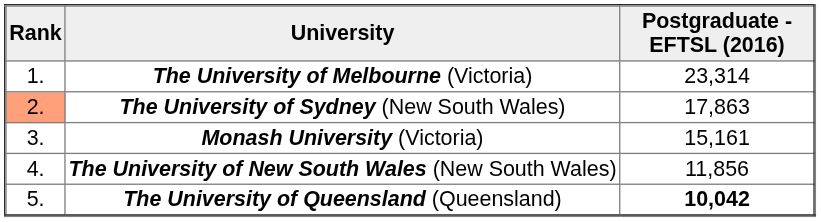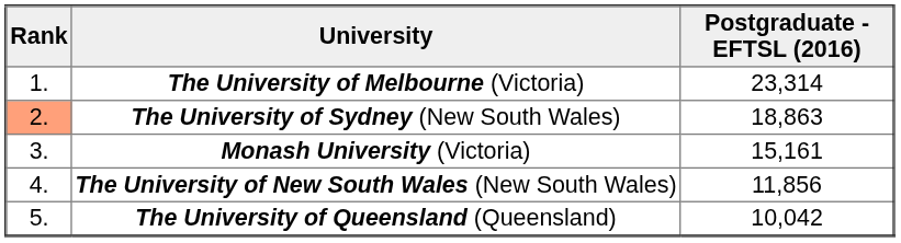 <table border="2" cellspacing="1" cellpadding="2" style="border-collapse: collapse;">
 <tr>
 <th colspan=1 style="background:#efefef;" align=center>Rank</th>
 <th colspan=1 style="background:#efefef;" align=center>University</th>
 <th colspan=1 style="background:#efefef;" align=center width=140>Postgraduate - EFTSL (2016)</th>
 </tr>
 <tr>
 <td align=center>1.</td>
 <td align=center><strong><em>The University of Melbourne</em></strong> (Victoria)</td>
 <td align=center>23,314</td>
 </tr>
 <tr>
 <td align=center style="background: lightsalmon;">2.</td>
 <td align=center><strong><em>The University of Sydney</em></strong> (New South Wales)</td>
-<td align=center>17,863</td>
+<td align=center>18,863</td>
 </tr>
 <tr>
 <td align=center>3.</td>
 <td align=center><strong><em>Monash University</em></strong> (Victoria)</td>
 <td align=center>15,161</td>
 </tr>
 <tr>
 <td align=center>4.</td>
 <td align=center><strong><em>The University of New South Wales</em></strong> (New South Wales)</td>
 <td align=center>11,856</td>
 </tr>
 <tr>
 <td align=center>5.</td>
 <td align=center><strong><em>The University of Queensland</em></strong> (Queensland)</td>
-<td align=center><strong>10,042</strong></td>
+<td align=center>10,042</td>
 </tr>
 <tr>
 </tr>
 </table>
